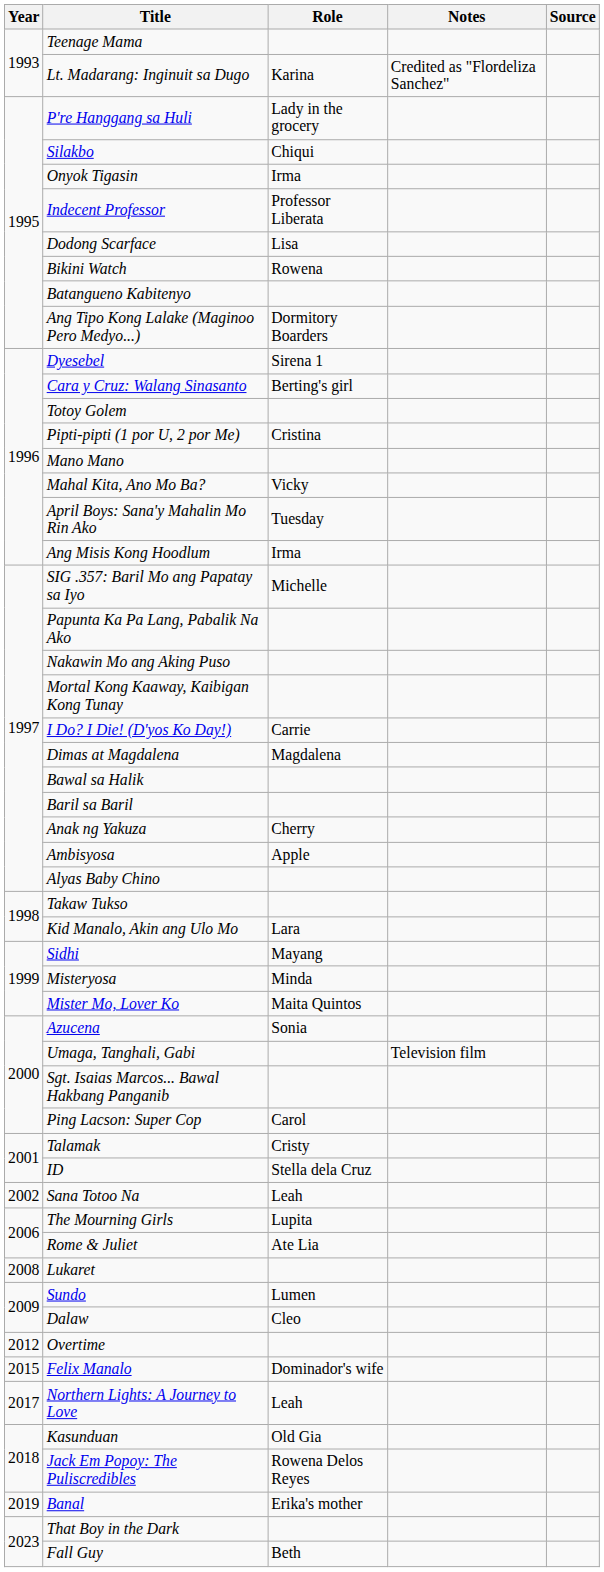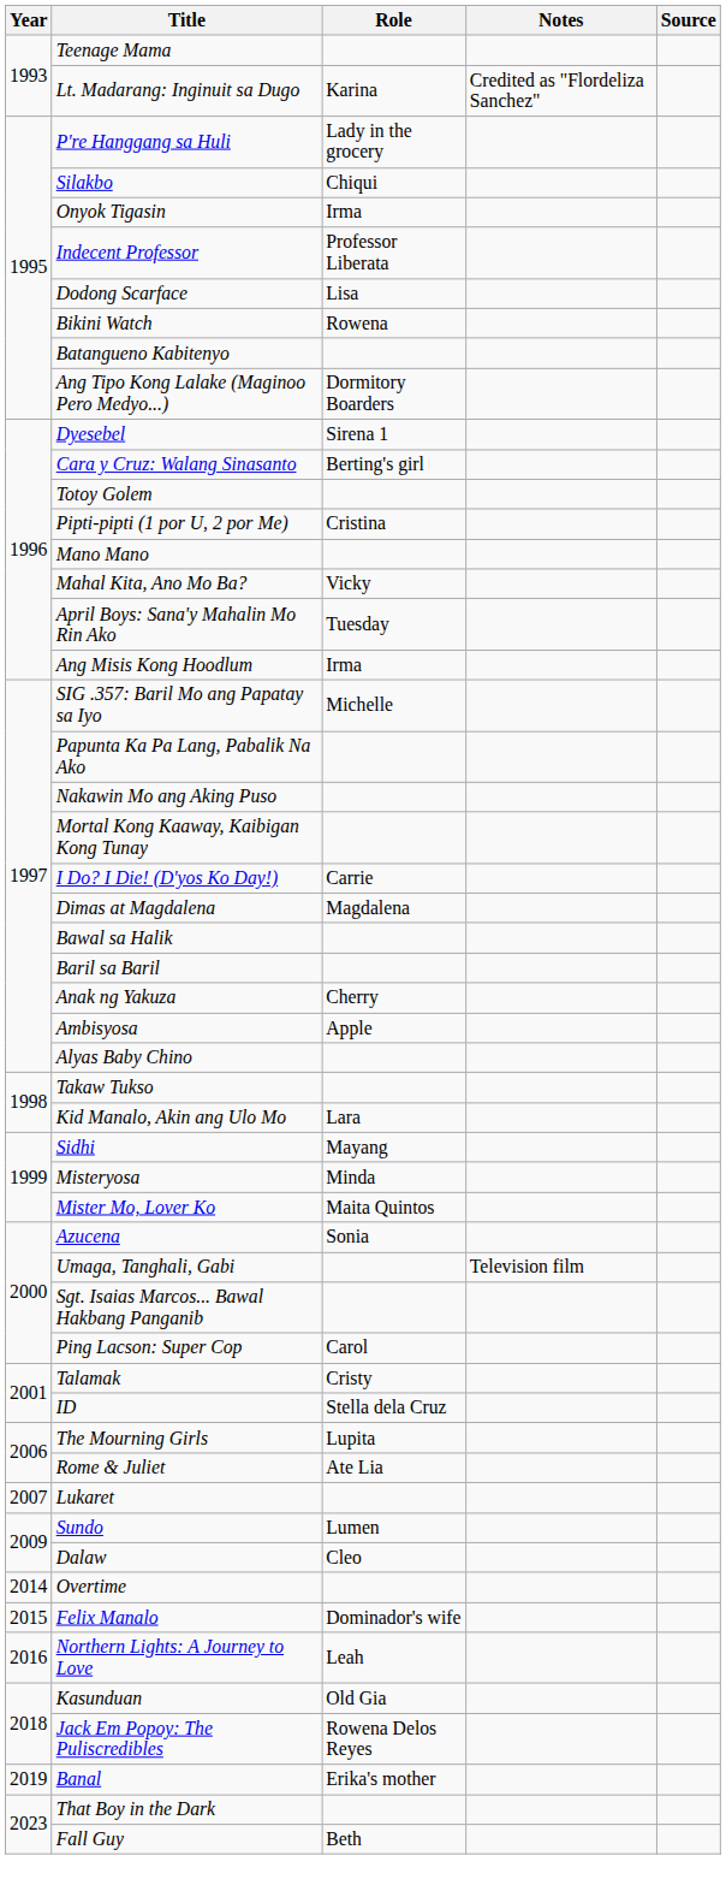 <table class="wikitable sortable">
 <tr>
 <th>Year</th>
 <th>Title</th>
 <th>Role</th>
 <th class="unsortable">Notes</th>
 <th class="unsortable">Source</th>
 </tr>
 <tr>
 <td rowspan="2">1993</td>
 <td><em>Teenage Mama</em></td>
 <td></td>
 <td></td>
 <td></td>
 </tr>
 <tr>
 <td><em>Lt. Madarang: Inginuit sa Dugo</em></td>
 <td>Karina</td>
 <td>Credited as "Flordeliza Sanchez"</td>
 <td></td>
 </tr>
 <tr>
 <td rowspan="8">1995</td>
 <td><em><a href='#'>P're Hanggang sa Huli</a></em> </td>
 <td>Lady in the grocery</td>
 <td></td>
 <td></td>
 </tr>
 <tr>
 <td><em><a href='#'>Silakbo</a></em> </td>
 <td>Chiqui</td>
 <td></td>
 <td></td>
 </tr>
 <tr>
 <td><em>Onyok Tigasin</em></td>
 <td>Irma</td>
 <td></td>
 <td></td>
 </tr>
 <tr>
 <td><em><a href='#'>Indecent Professor</a></em></td>
 <td>Professor Liberata</td>
 <td></td>
 <td></td>
 </tr>
 <tr>
 <td><em>Dodong Scarface</em></td>
 <td>Lisa</td>
 <td></td>
 <td></td>
 </tr>
 <tr>
 <td><em>Bikini Watch</em></td>
 <td>Rowena</td>
 <td></td>
 <td></td>
 </tr>
 <tr>
 <td><em>Batangueno Kabitenyo</em></td>
 <td></td>
 <td></td>
 <td></td>
 </tr>
 <tr>
 <td><em>Ang Tipo Kong Lalake (Maginoo Pero Medyo...)</em></td>
 <td>Dormitory Boarders</td>
 <td></td>
 <td></td>
 </tr>
 <tr>
 <td rowspan="8">1996</td>
 <td><em><a href='#'>Dyesebel</a></em> </td>
 <td>Sirena 1</td>
 <td></td>
 <td></td>
 </tr>
 <tr>
 <td><em><a href='#'>Cara y Cruz: Walang Sinasanto</a></em> </td>
 <td>Berting's girl</td>
 <td></td>
 <td></td>
 </tr>
 <tr>
 <td><em>Totoy Golem</em> </td>
 <td></td>
 <td></td>
 <td></td>
 </tr>
 <tr>
 <td><em>Pipti-pipti (1 por U, 2 por Me)</em> </td>
 <td>Cristina</td>
 <td></td>
 <td></td>
 </tr>
 <tr>
 <td><em>Mano Mano</em></td>
 <td></td>
 <td></td>
 <td></td>
 </tr>
 <tr>
 <td><em>Mahal Kita, Ano Mo Ba?</em></td>
 <td>Vicky</td>
 <td></td>
 <td></td>
 </tr>
 <tr>
 <td><em>April Boys: Sana'y Mahalin Mo Rin Ako</em></td>
 <td>Tuesday</td>
 <td></td>
 <td></td>
 </tr>
 <tr>
 <td><em>Ang Misis Kong Hoodlum</em></td>
 <td>Irma</td>
 <td></td>
 <td></td>
 </tr>
 <tr>
 <td rowspan="11">1997</td>
 <td><em>SIG .357: Baril Mo ang Papatay sa Iyo</em></td>
 <td>Michelle</td>
 <td></td>
 <td></td>
 </tr>
 <tr>
 <td><em>Papunta Ka Pa Lang, Pabalik Na Ako</em></td>
 <td></td>
 <td></td>
 <td></td>
 </tr>
 <tr>
 <td><em>Nakawin Mo ang Aking Puso</em></td>
 <td></td>
 <td></td>
 <td></td>
 </tr>
 <tr>
 <td><em>Mortal Kong Kaaway, Kaibigan Kong Tunay</em></td>
 <td></td>
 <td></td>
 <td></td>
 </tr>
 <tr>
 <td><em><a href='#'>I Do? I Die! (D'yos Ko Day!)</a></em></td>
 <td>Carrie</td>
 <td></td>
 <td></td>
 </tr>
 <tr>
 <td><em>Dimas at Magdalena</em></td>
 <td>Magdalena</td>
 <td></td>
 <td></td>
 </tr>
 <tr>
 <td><em>Bawal sa Halik</em></td>
 <td></td>
 <td></td>
 <td></td>
 </tr>
 <tr>
 <td><em>Baril sa Baril</em></td>
 <td></td>
 <td></td>
 <td></td>
 </tr>
 <tr>
 <td><em>Anak ng Yakuza</em></td>
 <td>Cherry</td>
 <td></td>
 <td></td>
 </tr>
 <tr>
 <td><em>Ambisyosa</em></td>
 <td>Apple</td>
 <td></td>
 <td></td>
 </tr>
 <tr>
 <td><em>Alyas Baby Chino</em></td>
 <td></td>
 <td></td>
 <td></td>
 </tr>
 <tr>
 <td rowspan="2">1998</td>
 <td><em>Takaw Tukso</em></td>
 <td></td>
 <td></td>
 <td></td>
 </tr>
 <tr>
 <td><em>Kid Manalo, Akin ang Ulo Mo</em></td>
 <td>Lara</td>
 <td></td>
 <td></td>
 </tr>
 <tr>
 <td rowspan="3">1999</td>
 <td><em><a href='#'>Sidhi</a></em> </td>
 <td>Mayang</td>
 <td></td>
 <td></td>
 </tr>
 <tr>
 <td><em>Misteryosa</em></td>
 <td>Minda</td>
 <td></td>
 <td></td>
 </tr>
 <tr>
 <td><em><a href='#'>Mister Mo, Lover Ko</a></em> </td>
 <td>Maita Quintos</td>
 <td></td>
 <td></td>
 </tr>
 <tr>
 <td rowspan="4">2000</td>
 <td><em><a href='#'>Azucena</a></em></td>
 <td>Sonia</td>
 <td></td>
 <td></td>
 </tr>
 <tr>
 <td><em>Umaga, Tanghali, Gabi</em></td>
 <td></td>
 <td>Television film</td>
 <td></td>
 </tr>
 <tr>
 <td><em>Sgt. Isaias Marcos... Bawal Hakbang Panganib</em></td>
 <td></td>
 <td></td>
 <td></td>
 </tr>
 <tr>
 <td><em>Ping Lacson: Super Cop</em></td>
 <td>Carol</td>
 <td></td>
 <td></td>
 </tr>
 <tr>
 <td rowspan="2">2001</td>
 <td><em>Talamak</em></td>
 <td>Cristy</td>
 <td></td>
 <td></td>
 </tr>
 <tr>
 <td><em>ID</em></td>
 <td>Stella dela Cruz</td>
 <td></td>
 <td></td>
 </tr>
 <tr>
-<td>2002</td>
-<td><em>Sana Totoo Na</em></td>
-<td>Leah</td>
-<td></td>
-<td></td>
-</tr>
-<tr>
 <td rowspan="2">2006</td>
 <td><em>The Mourning Girls</em></td>
 <td>Lupita</td>
 <td></td>
 <td></td>
 </tr>
 <tr>
 <td><em>Rome & Juliet</em></td>
 <td>Ate Lia</td>
 <td></td>
 <td></td>
 </tr>
 <tr>
-<td>2008</td>
+<td>2007</td>
 <td><em>Lukaret</em></td>
 <td></td>
 <td></td>
 <td></td>
 </tr>
 <tr>
 <td rowspan="2">2009</td>
 <td><em><a href='#'>Sundo</a></em></td>
 <td>Lumen</td>
 <td></td>
 <td></td>
 </tr>
 <tr>
 <td><em>Dalaw</em></td>
 <td>Cleo</td>
 <td></td>
 <td></td>
 </tr>
 <tr>
-<td>2012</td>
+<td>2014</td>
 <td><em>Overtime</em></td>
 <td></td>
 <td></td>
 <td></td>
 </tr>
 <tr>
 <td>2015</td>
 <td><em><a href='#'>Felix Manalo</a></em></td>
 <td>Dominador's wife</td>
 <td></td>
 <td></td>
 </tr>
 <tr>
-<td>2017</td>
+<td>2016</td>
 <td><em><a href='#'>Northern Lights: A Journey to Love</a></em></td>
 <td>Leah</td>
 <td></td>
 <td></td>
 </tr>
 <tr>
 <td rowspan="2">2018</td>
 <td><em>Kasunduan</em></td>
 <td>Old Gia</td>
 <td></td>
 <td></td>
 </tr>
 <tr>
 <td><em><a href='#'>Jack Em Popoy: The Puliscredibles</a></em></td>
 <td>Rowena Delos Reyes</td>
 <td></td>
 <td></td>
 </tr>
 <tr>
 <td>2019</td>
 <td><em><a href='#'>Banal</a></em></td>
 <td>Erika's mother</td>
 <td></td>
 <td></td>
 </tr>
 <tr>
 <td rowspan="2">2023</td>
 <td><em>That Boy in the Dark</em></td>
 <td></td>
 <td></td>
 <td></td>
 </tr>
 <tr>
 <td><em>Fall Guy</em></td>
 <td>Beth</td>
 <td></td>
 <td></td>
 </tr>
 </table>
